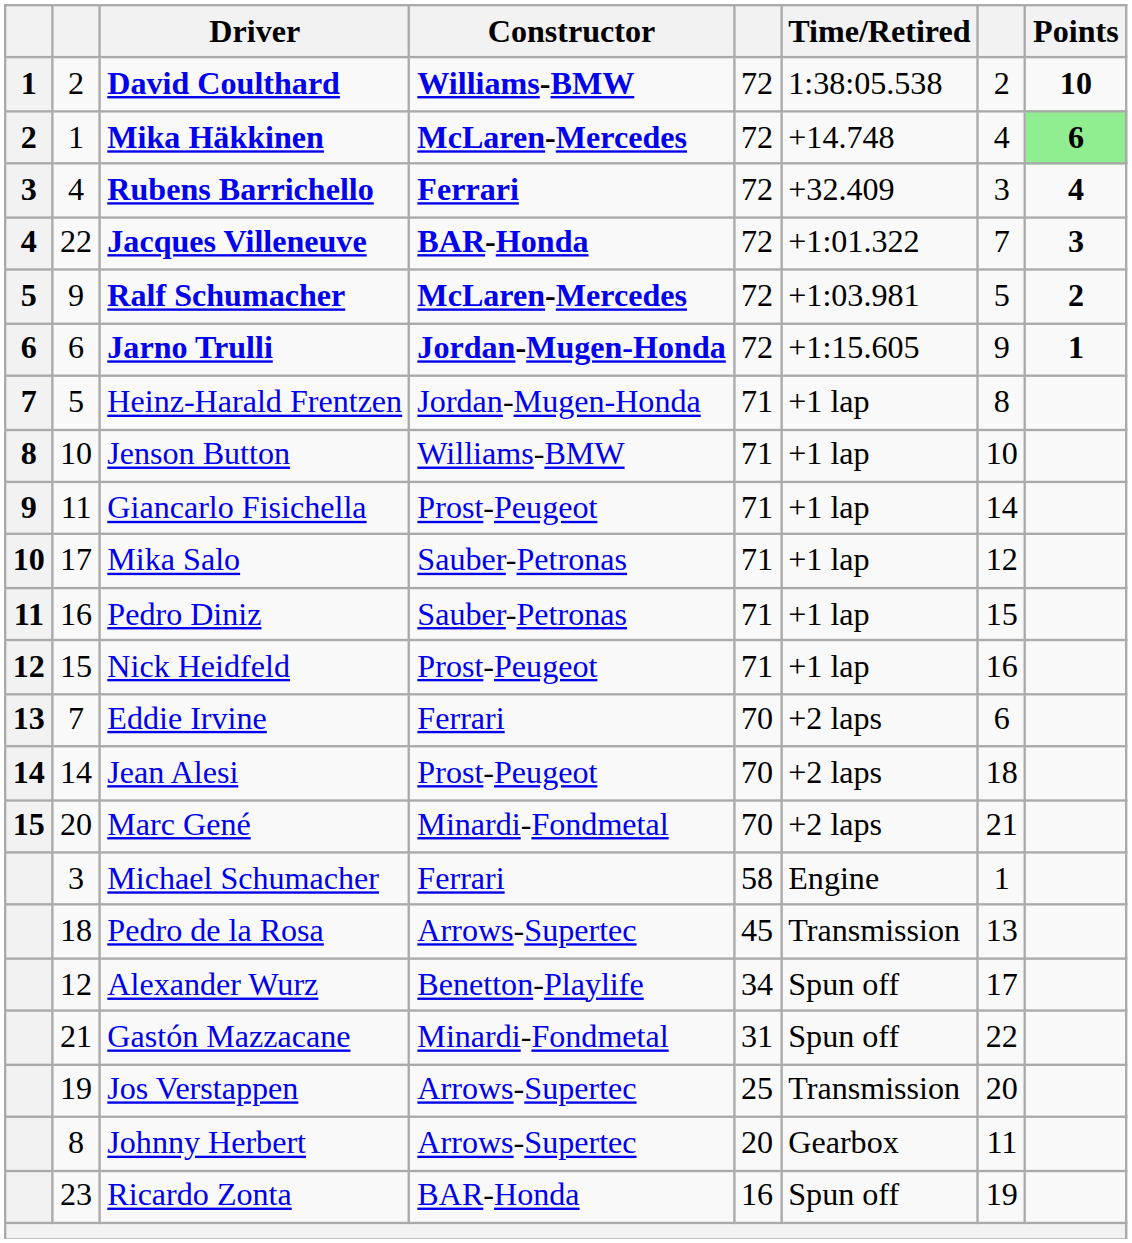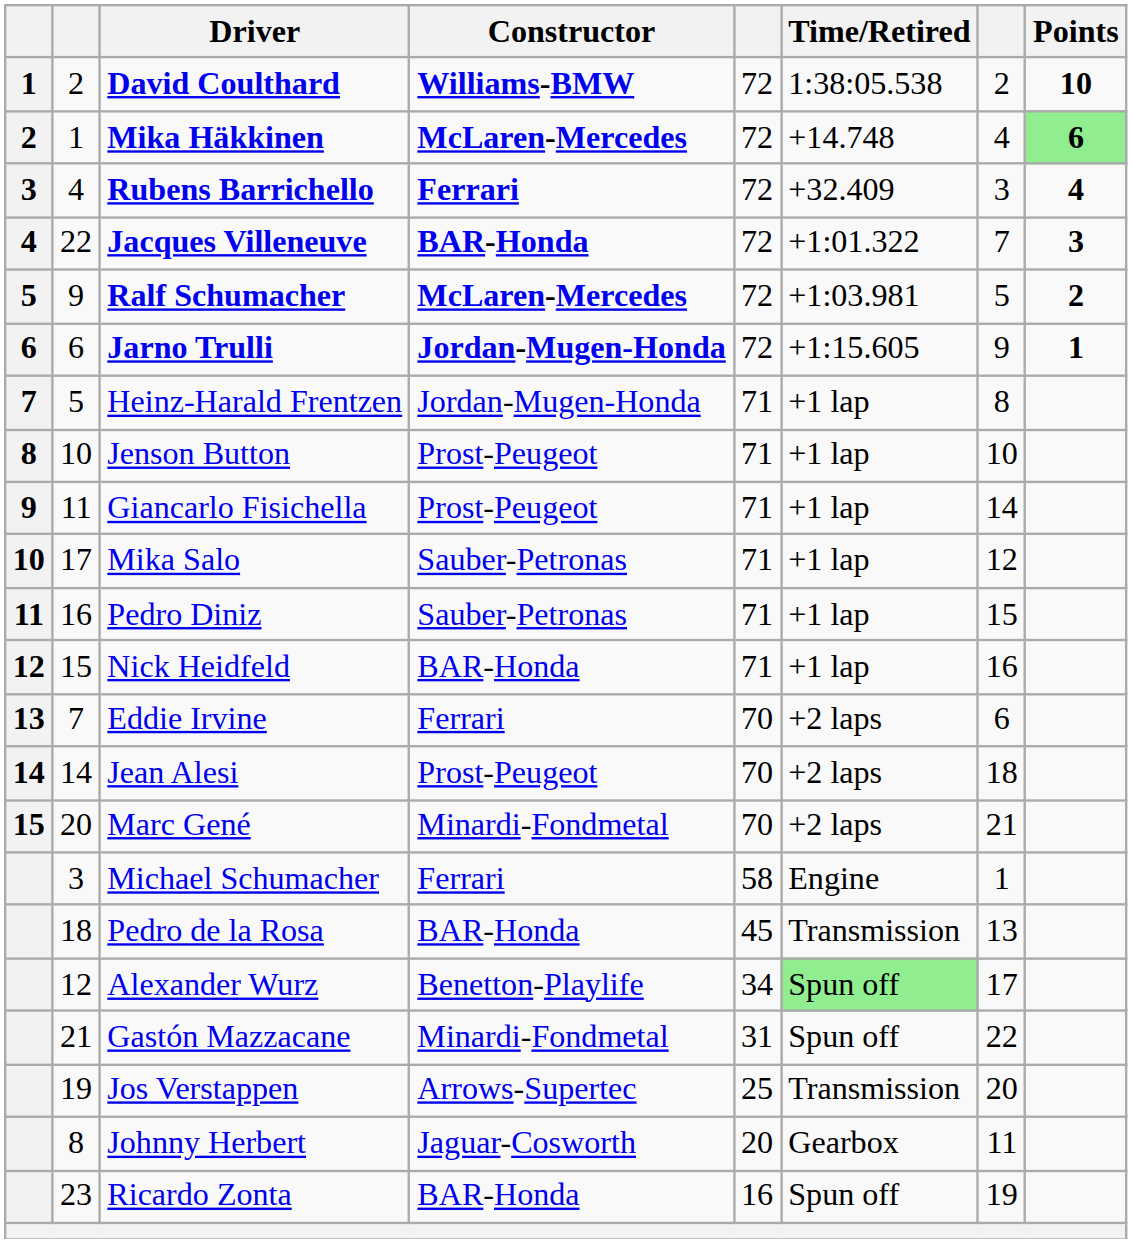 <table class="wikitable sortable" style="font-size: 85%;">
 <tr>
 <th scope="col"></th>
 <th scope="col"></th>
 <th scope="col">Driver</th>
 <th scope="col">Constructor</th>
 <th scope="col" class="unsortable"></th>
 <th scope="col" class="unsortable">Time/Retired</th>
 <th scope="col"></th>
 <th scope="col">Points</th>
 </tr>
 <tr>
 <th scope="row">1</th>
 <td align="center">2</td>
 <td data-sort-value="COU"> <strong><a href='#'>David Coulthard</a></strong></td>
 <td><strong><a href='#'>Williams</a>-<a href='#'>BMW</a></strong></td>
 <td align="center">72</td>
 <td>1:38:05.538</td>
 <td align="center">2</td>
 <td align="center"><strong>10</strong></td>
 </tr>
 <tr>
 <th scope="row">2</th>
 <td align="center">1</td>
 <td data-sort-value="HAK"> <strong><a href='#'>Mika Häkkinen</a></strong></td>
 <td><strong><a href='#'>McLaren</a>-<a href='#'>Mercedes</a></strong></td>
 <td align="center">72</td>
 <td>+14.748</td>
 <td align="center">4</td>
 <td align="center" style="background: lightgreen;"><strong>6</strong></td>
 </tr>
 <tr>
 <th scope="row">3</th>
 <td align="center">4</td>
 <td data-sort-value="BAR"> <strong><a href='#'>Rubens Barrichello</a></strong></td>
 <td><strong><a href='#'>Ferrari</a></strong></td>
 <td align="center">72</td>
 <td>+32.409</td>
 <td align="center">3</td>
 <td align="center"><strong>4</strong></td>
 </tr>
 <tr>
 <th scope="row">4</th>
 <td align="center">22</td>
 <td data-sort-value="VIL"> <strong><a href='#'>Jacques Villeneuve</a></strong></td>
 <td><strong><a href='#'>BAR</a>-<a href='#'>Honda</a></strong></td>
 <td align="center">72</td>
 <td>+1:01.322</td>
 <td align="center">7</td>
 <td align="center"><strong>3</strong></td>
 </tr>
 <tr>
 <th scope="row">5</th>
 <td align="center">9</td>
 <td data-sort-value="SCH2"> <strong><a href='#'>Ralf Schumacher</a></strong></td>
 <td><strong><a href='#'>McLaren</a>-<a href='#'>Mercedes</a></strong></td>
 <td align="center">72</td>
 <td>+1:03.981</td>
 <td align="center">5</td>
 <td align="center"><strong>2</strong></td>
 </tr>
 <tr>
 <th scope="row">6</th>
 <td align="center">6</td>
 <td data-sort-value="TRU"> <strong><a href='#'>Jarno Trulli</a></strong></td>
 <td><strong><a href='#'>Jordan</a>-<a href='#'>Mugen-Honda</a></strong></td>
 <td align="center">72</td>
 <td>+1:15.605</td>
 <td align="center">9</td>
 <td align="center"><strong>1</strong></td>
 </tr>
 <tr>
 <th scope="row">7</th>
 <td align="center">5</td>
 <td data-sort-value="FRE"> <a href='#'>Heinz-Harald Frentzen</a></td>
 <td><a href='#'>Jordan</a>-<a href='#'>Mugen-Honda</a></td>
 <td align="center">71</td>
 <td>+1 lap</td>
 <td align="center">8</td>
 <td> </td>
 </tr>
 <tr>
 <th scope="row">8</th>
 <td align="center">10</td>
 <td data-sort-value="BUT"> <a href='#'>Jenson Button</a></td>
-<td><a href='#'>Williams</a>-<a href='#'>BMW</a></td>
+<td><a href='#'>Prost</a>-<a href='#'>Peugeot</a></td>
 <td align="center">71</td>
 <td>+1 lap</td>
 <td align="center">10</td>
 <td> </td>
 </tr>
 <tr>
 <th scope="row">9</th>
 <td align="center">11</td>
 <td data-sort-value="FIS"> <a href='#'>Giancarlo Fisichella</a></td>
 <td><a href='#'>Prost</a>-<a href='#'>Peugeot</a></td>
 <td align="center">71</td>
 <td>+1 lap</td>
 <td align="center">14</td>
 <td> </td>
 </tr>
 <tr>
 <th scope="row">10</th>
 <td align="center">17</td>
 <td data-sort-value="SAL"> <a href='#'>Mika Salo</a></td>
 <td><a href='#'>Sauber</a>-<a href='#'>Petronas</a></td>
 <td align="center">71</td>
 <td>+1 lap</td>
 <td align="center">12</td>
 <td> </td>
 </tr>
 <tr>
 <th scope="row">11</th>
 <td align="center">16</td>
 <td data-sort-value="DIN"> <a href='#'>Pedro Diniz</a></td>
 <td><a href='#'>Sauber</a>-<a href='#'>Petronas</a></td>
 <td align="center">71</td>
 <td>+1 lap</td>
 <td align="center">15</td>
 <td> </td>
 </tr>
 <tr>
 <th scope="row">12</th>
 <td align="center">15</td>
 <td data-sort-value="HEI"> <a href='#'>Nick Heidfeld</a></td>
-<td><a href='#'>Prost</a>-<a href='#'>Peugeot</a></td>
+<td><a href='#'>BAR</a>-<a href='#'>Honda</a></td>
 <td align="center">71</td>
 <td>+1 lap</td>
 <td align="center">16</td>
 <td> </td>
 </tr>
 <tr>
 <th scope="row">13</th>
 <td align="center">7</td>
 <td data-sort-value="IRV"> <a href='#'>Eddie Irvine</a></td>
 <td><a href='#'>Ferrari</a></td>
 <td align="center">70</td>
 <td>+2 laps</td>
 <td align="center">6</td>
 <td> </td>
 </tr>
 <tr>
 <th scope="row">14</th>
 <td align="center">14</td>
 <td data-sort-value="ALE"> <a href='#'>Jean Alesi</a></td>
 <td><a href='#'>Prost</a>-<a href='#'>Peugeot</a></td>
 <td align="center">70</td>
 <td>+2 laps</td>
 <td align="center">18</td>
 <td> </td>
 </tr>
 <tr>
 <th scope="row">15</th>
 <td align="center">20</td>
 <td data-sort-value="GEN"> <a href='#'>Marc Gené</a></td>
 <td><a href='#'>Minardi</a>-<a href='#'>Fondmetal</a></td>
 <td align="center">70</td>
 <td>+2 laps</td>
 <td align="center">21</td>
 <td> </td>
 </tr>
 <tr>
 <th scope="row" data-sort-value="16"></th>
 <td align="center">3</td>
 <td data-sort-value="SCH!"> <a href='#'>Michael Schumacher</a></td>
 <td><a href='#'>Ferrari</a></td>
 <td align="center">58</td>
 <td>Engine</td>
 <td align="center">1</td>
 <td> </td>
 </tr>
 <tr>
 <th scope="row" data-sort-value="17"></th>
 <td align="center">18</td>
 <td data-sort-value="DEL"> <a href='#'>Pedro de la Rosa</a></td>
-<td><a href='#'>Arrows</a>-<a href='#'>Supertec</a></td>
+<td><a href='#'>BAR</a>-<a href='#'>Honda</a></td>
 <td align="center">45</td>
 <td>Transmission</td>
 <td align="center">13</td>
 <td> </td>
 </tr>
 <tr>
 <th scope="row" data-sort-value="18"></th>
 <td align="center">12</td>
 <td data-sort-value="WUR"> <a href='#'>Alexander Wurz</a></td>
 <td><a href='#'>Benetton</a>-<a href='#'>Playlife</a></td>
 <td align="center">34</td>
-<td>Spun off</td>
+<td style="background: lightgreen;">Spun off</td>
 <td align="center">17</td>
 <td> </td>
 </tr>
 <tr>
 <th scope="row"  data-sort-value="19"></th>
 <td align="center">21</td>
 <td data-sort-value="MAZ"> <a href='#'>Gastón Mazzacane</a></td>
 <td><a href='#'>Minardi</a>-<a href='#'>Fondmetal</a></td>
 <td align="center">31</td>
 <td>Spun off</td>
 <td align="center">22</td>
 <td> </td>
 </tr>
 <tr>
 <th scope="row"  data-sort-value="20"></th>
 <td align="center">19</td>
 <td data-sort-value="VER"> <a href='#'>Jos Verstappen</a></td>
 <td><a href='#'>Arrows</a>-<a href='#'>Supertec</a></td>
 <td align="center">25</td>
 <td>Transmission</td>
 <td align="center">20</td>
 <td> </td>
 </tr>
 <tr>
 <th scope="row"  data-sort-value="21"></th>
 <td align="center">8</td>
 <td data-sort-value="HER"> <a href='#'>Johnny Herbert</a></td>
-<td><a href='#'>Arrows</a>-<a href='#'>Supertec</a></td>
+<td><a href='#'>Jaguar</a>-<a href='#'>Cosworth</a></td>
 <td align="center">20</td>
 <td>Gearbox</td>
 <td align="center">11</td>
 <td> </td>
 </tr>
 <tr>
 <th scope="row"  data-sort-value="22"></th>
 <td align="center">23</td>
 <td data-sort-value="ZON"> <a href='#'>Ricardo Zonta</a></td>
 <td><a href='#'>BAR</a>-<a href='#'>Honda</a></td>
 <td align="center">16</td>
 <td>Spun off</td>
 <td align="center">19</td>
 <td> </td>
 </tr>
 <tr class="sortbottom">
 <th colspan="8"></th>
 </tr>
 </table>
